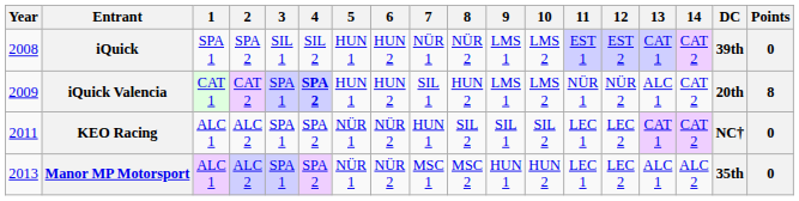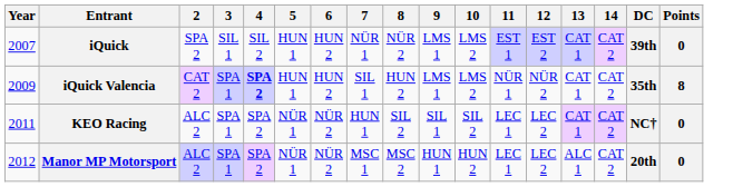 <table class="wikitable" style="text-align:center; font-size:85%">
 <tr>
 <th>Year</th>
 <th>Entrant</th>
-<th>1</th>
 <th>2</th>
 <th>3</th>
 <th>4</th>
 <th>5</th>
 <th>6</th>
 <th>7</th>
 <th>8</th>
 <th>9</th>
 <th>10</th>
 <th>11</th>
 <th>12</th>
 <th>13</th>
 <th>14</th>
 <th>DC</th>
 <th>Points</th>
 </tr>
 <tr>
-<td><a href='#'>2008</a></td>
+<td><a href='#'>2007</a></td>
 <th nowrap>iQuick</th>
-<td style="background:#;"><a href='#'>SPA<br>1</a><br></td>
 <td style="background:#;"><a href='#'>SPA<br>2</a><br></td>
 <td style="background:#;"><a href='#'>SIL<br>1</a><br></td>
 <td style="background:#;"><a href='#'>SIL<br>2</a><br></td>
 <td style="background:#;"><a href='#'>HUN<br>1</a><br></td>
 <td style="background:#;"><a href='#'>HUN<br>2</a><br></td>
 <td style="background:#;"><a href='#'>NÜR<br>1</a><br></td>
 <td style="background:#;"><a href='#'>NÜR<br>2</a><br></td>
 <td style="background:#;"><a href='#'>LMS<br>1</a><br></td>
 <td style="background:#;"><a href='#'>LMS<br>2</a><br></td>
 <td style="background:#cfcfff;"><a href='#'>EST<br>1</a><br></td>
 <td style="background:#cfcfff;"><a href='#'>EST<br>2</a><br></td>
 <td style="background:#cfcfff;"><a href='#'>CAT<br>1</a><br></td>
 <td style="background:#efcfff;"><a href='#'>CAT<br>2</a><br></td>
 <th>39th</th>
 <th>0</th>
 </tr>
 <tr>
 <td><a href='#'>2009</a></td>
 <th nowrap>iQuick Valencia</th>
-<td style="background:#dfffdf;"><a href='#'>CAT<br>1</a><br></td>
 <td style="background:#efcfff;"><a href='#'>CAT<br>2</a><br></td>
 <td style="background:#cfcfff;"><a href='#'>SPA<br>1</a><br></td>
 <td style="background:#cfcfff;"><strong><a href='#'>SPA<br>2</a><br></strong></td>
 <td style="background:#;"><a href='#'>HUN<br>1</a><br></td>
 <td style="background:#;"><a href='#'>HUN<br>2</a><br></td>
 <td style="background:#;"><a href='#'>SIL<br>1</a><br></td>
 <td style="background:#;"><a href='#'>HUN<br>2</a><br></td>
 <td style="background:#;"><a href='#'>LMS<br>1</a><br></td>
 <td style="background:#;"><a href='#'>LMS<br>2</a><br></td>
 <td style="background:#;"><a href='#'>NÜR<br>1</a><br></td>
 <td style="background:#;"><a href='#'>NÜR<br>2</a><br></td>
-<td style="background:#;"><a href='#'>ALC<br>1</a><br></td>
+<td style="background:#;"><a href='#'>CAT<br>1</a><br></td>
 <td style="background:#;"><a href='#'>CAT<br>2</a><br></td>
-<th>20th</th>
+<th>35th</th>
 <th>8</th>
 </tr>
 <tr>
 <td><a href='#'>2011</a></td>
 <th nowrap>KEO Racing</th>
-<td style="background:#;"><a href='#'>ALC<br>1</a><br></td>
 <td style="background:#;"><a href='#'>ALC<br>2</a><br></td>
 <td style="background:#;"><a href='#'>SPA<br>1</a><br></td>
 <td style="background:#;"><a href='#'>SPA<br>2</a><br></td>
 <td style="background:#;"><a href='#'>NÜR<br>1</a><br></td>
 <td style="background:#;"><a href='#'>NÜR<br>2</a><br></td>
 <td style="background:#;"><a href='#'>HUN<br>1</a><br></td>
 <td style="background:#;"><a href='#'>SIL<br>2</a><br></td>
 <td style="background:#;"><a href='#'>SIL<br>1</a><br></td>
 <td style="background:#;"><a href='#'>SIL<br>2</a><br></td>
 <td style="background:#;"><a href='#'>LEC<br>1</a><br></td>
 <td style="background:#;"><a href='#'>LEC<br>2</a><br></td>
 <td style="background:#efcfff;"><a href='#'>CAT<br>1</a><br></td>
 <td style="background:#efcfff;"><a href='#'>CAT<br>2</a><br></td>
 <th>NC†</th>
 <th>0</th>
 </tr>
 <tr>
-<td><a href='#'>2013</a></td>
+<td><a href='#'>2012</a></td>
 <th nowrap><a href='#'>Manor MP Motorsport</a></th>
-<td style="background:#efcfff;"><a href='#'>ALC<br>1</a><br></td>
 <td style="background:#cfcfff;"><a href='#'>ALC<br>2</a><br></td>
 <td style="background:#cfcfff;"><a href='#'>SPA<br>1</a><br></td>
 <td style="background:#efcfff;"><a href='#'>SPA<br>2</a><br></td>
 <td style="background:#;"><a href='#'>NÜR<br>1</a><br></td>
 <td style="background:#;"><a href='#'>NÜR<br>2</a><br></td>
 <td style="background:#;"><a href='#'>MSC<br>1</a><br></td>
 <td style="background:#;"><a href='#'>MSC<br>2</a><br></td>
 <td style="background:#;"><a href='#'>HUN<br>1</a><br></td>
 <td style="background:#;"><a href='#'>HUN<br>2</a><br></td>
 <td style="background:#;"><a href='#'>LEC<br>1</a><br></td>
 <td style="background:#;"><a href='#'>LEC<br>2</a><br></td>
 <td style="background:#;"><a href='#'>ALC<br>1</a><br></td>
-<td style="background:#;"><a href='#'>ALC<br>2</a><br></td>
-<th>35th</th>
+<td style="background:#;"><a href='#'>CAT<br>2</a><br></td>
+<th>20th</th>
 <th>0</th>
 </tr>
 </table>
